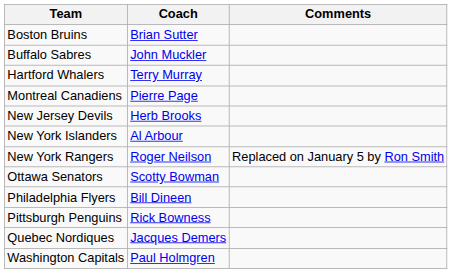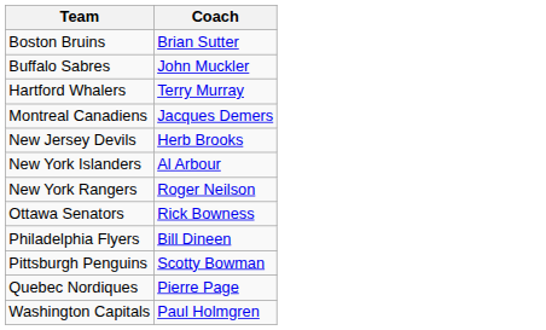 <table class="wikitable">
 <tr>
 <th bgcolor="#DDDDFF">Team</th>
 <th bgcolor="#DDDDFF">Coach</th>
-<th bgcolor="#DDDDFF">Comments</th>
 </tr>
 <tr>
 <td>Boston Bruins</td>
 <td><a href='#'>Brian Sutter</a></td>
-<td></td>
 </tr>
 <tr>
 <td>Buffalo Sabres</td>
 <td><a href='#'>John Muckler</a></td>
-<td></td>
 </tr>
 <tr>
 <td>Hartford Whalers</td>
 <td><a href='#'>Terry Murray</a></td>
-<td></td>
 </tr>
 <tr>
 <td>Montreal Canadiens</td>
-<td><a href='#'>Pierre Page</a></td>
-<td></td>
+<td><a href='#'>Jacques Demers</a></td>
 </tr>
 <tr>
 <td>New Jersey Devils</td>
 <td><a href='#'>Herb Brooks</a></td>
-<td></td>
 </tr>
 <tr>
 <td>New York Islanders</td>
 <td><a href='#'>Al Arbour</a></td>
-<td></td>
 </tr>
 <tr>
 <td>New York Rangers</td>
 <td><a href='#'>Roger Neilson</a></td>
-<td>Replaced on January 5 by <a href='#'>Ron Smith</a></td>
 </tr>
 <tr>
 <td>Ottawa Senators</td>
-<td><a href='#'>Scotty Bowman</a></td>
-<td></td>
+<td><a href='#'>Rick Bowness</a></td>
 </tr>
 <tr>
 <td>Philadelphia Flyers</td>
 <td><a href='#'>Bill Dineen</a></td>
-<td></td>
 </tr>
 <tr>
 <td>Pittsburgh Penguins</td>
-<td><a href='#'>Rick Bowness</a></td>
-<td></td>
+<td><a href='#'>Scotty Bowman</a></td>
 </tr>
 <tr>
 <td>Quebec Nordiques</td>
-<td><a href='#'>Jacques Demers</a></td>
-<td></td>
+<td><a href='#'>Pierre Page</a></td>
 </tr>
 <tr>
 <td>Washington Capitals</td>
 <td><a href='#'>Paul Holmgren</a></td>
-<td></td>
 </tr>
 </table>
